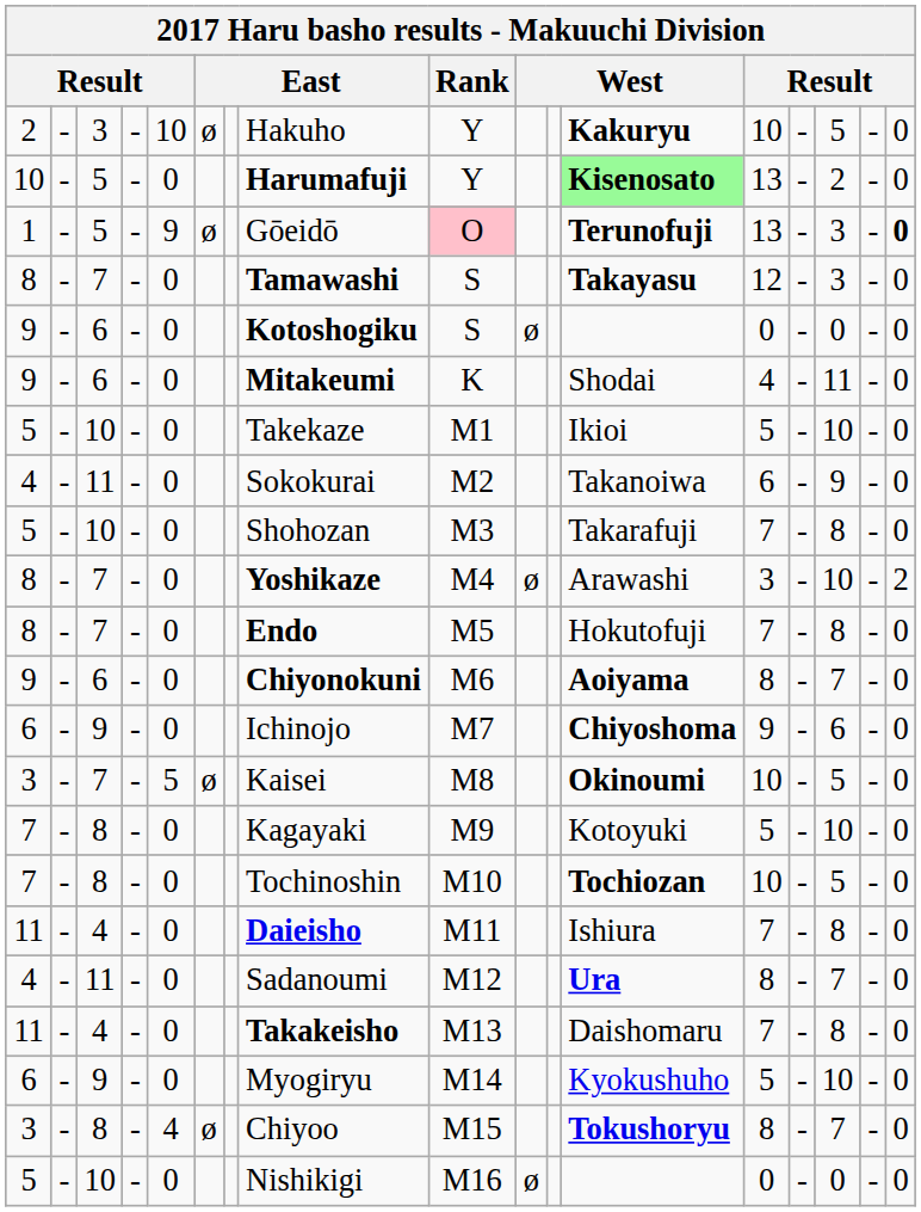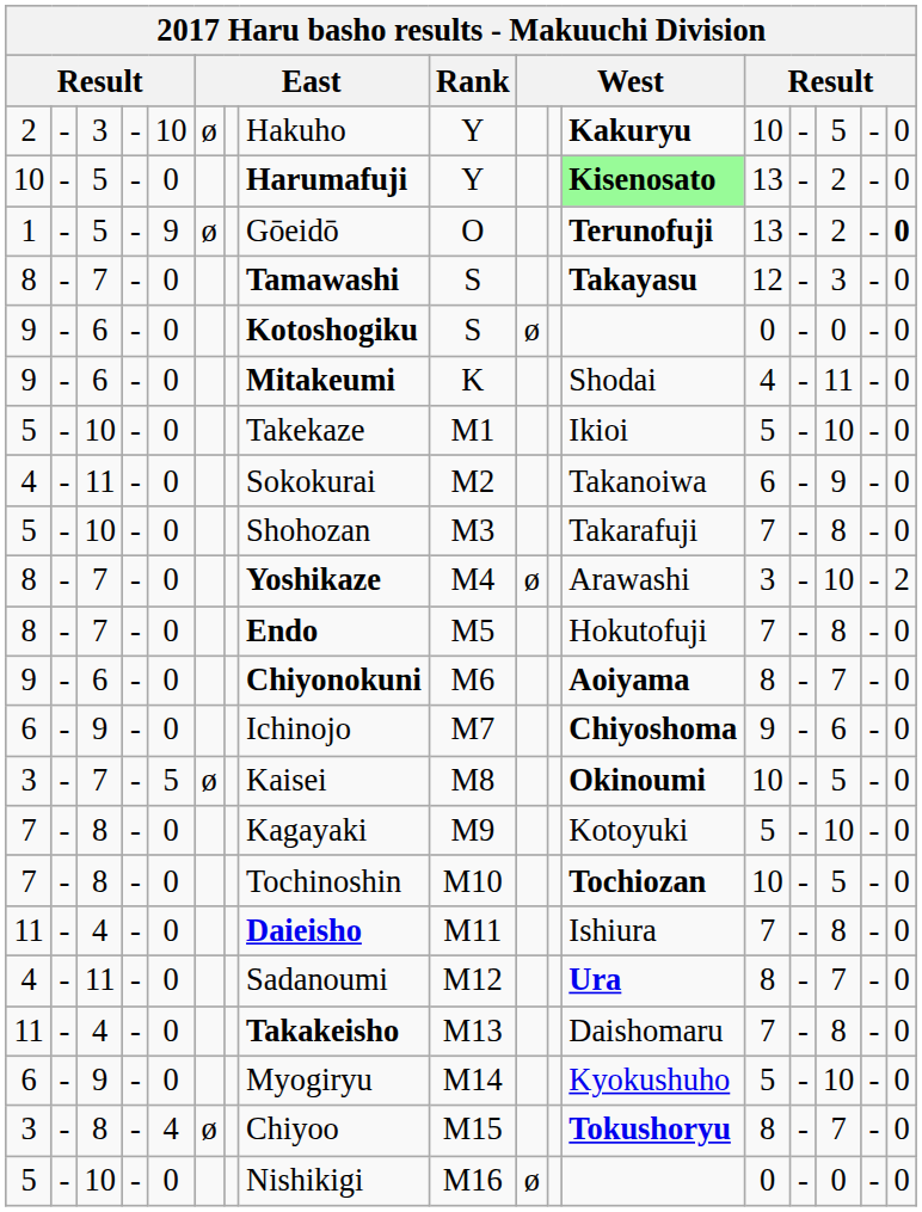 <table class="wikitable">
 <tr>
 <th colspan="17">2017 Haru basho results - Makuuchi Division</th>
 </tr>
 <tr>
 <th colspan="5">Result</th>
 <th colspan="3">East</th>
 <th>Rank</th>
 <th colspan="3">West</th>
 <th colspan="5">Result</th>
 </tr>
 <tr>
 <td align=center>2</td>
 <td align=center>-</td>
 <td align=center>3</td>
 <td align=center>-</td>
 <td align=center>10</td>
 <td align=center>ø</td>
 <td align=center></td>
 <td>Hakuho</td>
 <td align=center>Y</td>
 <td align=center></td>
 <td align=center></td>
 <td><strong>Kakuryu</strong></td>
 <td align=center>10</td>
 <td align=center>-</td>
 <td align=center>5</td>
 <td align=center>-</td>
 <td align=center>0</td>
 </tr>
 <tr>
 <td align=center>10</td>
 <td align=center>-</td>
 <td align=center>5</td>
 <td align=center>-</td>
 <td align=center>0</td>
 <td align=center></td>
 <td align=center></td>
 <td><strong>Harumafuji</strong></td>
 <td align=center>Y</td>
 <td align=center></td>
 <td align=center></td>
 <td style="background: PaleGreen;"><strong>Kisenosato</strong></td>
 <td align=center>13</td>
 <td align=center>-</td>
 <td align=center>2</td>
 <td align=center>-</td>
 <td align=center>0</td>
 </tr>
 <tr>
 <td align=center>1</td>
 <td align=center>-</td>
 <td align=center>5</td>
 <td align=center>-</td>
 <td align=center>9</td>
 <td align=center>ø</td>
 <td align=center></td>
 <td>Gōeidō</td>
-<td align=center style="background: pink;">O</td>
+<td align=center>O</td>
 <td align=center></td>
 <td align=center></td>
 <td><strong>Terunofuji</strong></td>
 <td align=center>13</td>
 <td align=center>-</td>
-<td align=center>3</td>
+<td align=center>2</td>
 <td align=center>-</td>
 <td align=center><strong>0</strong></td>
 </tr>
 <tr>
 <td align=center>8</td>
 <td align=center>-</td>
 <td align=center>7</td>
 <td align=center>-</td>
 <td align=center>0</td>
 <td align=center></td>
 <td align=center></td>
 <td><strong>Tamawashi</strong></td>
 <td align=center>S</td>
 <td align=center></td>
 <td align=center></td>
 <td><strong>Takayasu</strong></td>
 <td align=center>12</td>
 <td align=center>-</td>
 <td align=center>3</td>
 <td align=center>-</td>
 <td align=center>0</td>
 </tr>
 <tr>
 <td align=center>9</td>
 <td align=center>-</td>
 <td align=center>6</td>
 <td align=center>-</td>
 <td align=center>0</td>
 <td align=center></td>
 <td align=center></td>
 <td><strong>Kotoshogiku</strong></td>
 <td align=center>S</td>
 <td align=center>ø</td>
 <td align=center></td>
 <td></td>
 <td align=center>0</td>
 <td align=center>-</td>
 <td align=center>0</td>
 <td align=center>-</td>
 <td align=center>0</td>
 </tr>
 <tr>
 <td align=center>9</td>
 <td align=center>-</td>
 <td align=center>6</td>
 <td align=center>-</td>
 <td align=center>0</td>
 <td align=center></td>
 <td align=center></td>
 <td><strong>Mitakeumi</strong></td>
 <td align=center>K</td>
 <td align=center></td>
 <td align=center></td>
 <td>Shodai</td>
 <td align=center>4</td>
 <td align=center>-</td>
 <td align=center>11</td>
 <td align=center>-</td>
 <td align=center>0</td>
 </tr>
 <tr>
 <td align=center>5</td>
 <td align=center>-</td>
 <td align=center>10</td>
 <td align=center>-</td>
 <td align=center>0</td>
 <td align=center></td>
 <td align=center></td>
 <td>Takekaze</td>
 <td align=center>M1</td>
 <td align=center></td>
 <td align=center></td>
 <td>Ikioi</td>
 <td align=center>5</td>
 <td align=center>-</td>
 <td align=center>10</td>
 <td align=center>-</td>
 <td align=center>0</td>
 </tr>
 <tr>
 <td align=center>4</td>
 <td align=center>-</td>
 <td align=center>11</td>
 <td align=center>-</td>
 <td align=center>0</td>
 <td align=center></td>
 <td align=center></td>
 <td>Sokokurai</td>
 <td align=center>M2</td>
 <td align=center></td>
 <td align=center></td>
 <td>Takanoiwa</td>
 <td align=center>6</td>
 <td align=center>-</td>
 <td align=center>9</td>
 <td align=center>-</td>
 <td align=center>0</td>
 </tr>
 <tr>
 <td align=center>5</td>
 <td align=center>-</td>
 <td align=center>10</td>
 <td align=center>-</td>
 <td align=center>0</td>
 <td align=center></td>
 <td align=center></td>
 <td>Shohozan</td>
 <td align=center>M3</td>
 <td align=center></td>
 <td align=center></td>
 <td>Takarafuji</td>
 <td align=center>7</td>
 <td align=center>-</td>
 <td align=center>8</td>
 <td align=center>-</td>
 <td align=center>0</td>
 </tr>
 <tr>
 <td align=center>8</td>
 <td align=center>-</td>
 <td align=center>7</td>
 <td align=center>-</td>
 <td align=center>0</td>
 <td align=center></td>
 <td align=center></td>
 <td><strong>Yoshikaze</strong></td>
 <td align=center>M4</td>
 <td align=center>ø</td>
 <td align=center></td>
 <td>Arawashi</td>
 <td align=center>3</td>
 <td align=center>-</td>
 <td align=center>10</td>
 <td align=center>-</td>
 <td align=center>2</td>
 </tr>
 <tr>
 <td align=center>8</td>
 <td align=center>-</td>
 <td align=center>7</td>
 <td align=center>-</td>
 <td align=center>0</td>
 <td align=center></td>
 <td align=center></td>
 <td><strong>Endo</strong></td>
 <td align=center>M5</td>
 <td align=center></td>
 <td align=center></td>
 <td>Hokutofuji</td>
 <td align=center>7</td>
 <td align=center>-</td>
 <td align=center>8</td>
 <td align=center>-</td>
 <td align=center>0</td>
 </tr>
 <tr>
 <td align=center>9</td>
 <td align=center>-</td>
 <td align=center>6</td>
 <td align=center>-</td>
 <td align=center>0</td>
 <td align=center></td>
 <td align=center></td>
 <td><strong>Chiyonokuni</strong></td>
 <td align=center>M6</td>
 <td align=center></td>
 <td align=center></td>
 <td><strong>Aoiyama</strong></td>
 <td align=center>8</td>
 <td align=center>-</td>
 <td align=center>7</td>
 <td align=center>-</td>
 <td align=center>0</td>
 </tr>
 <tr>
 <td align=center>6</td>
 <td align=center>-</td>
 <td align=center>9</td>
 <td align=center>-</td>
 <td align=center>0</td>
 <td align=center></td>
 <td align=center></td>
 <td>Ichinojo</td>
 <td align=center>M7</td>
 <td align=center></td>
 <td align=center></td>
 <td><strong>Chiyoshoma</strong></td>
 <td align=center>9</td>
 <td align=center>-</td>
 <td align=center>6</td>
 <td align=center>-</td>
 <td align=center>0</td>
 </tr>
 <tr>
 <td align=center>3</td>
 <td align=center>-</td>
 <td align=center>7</td>
 <td align=center>-</td>
 <td align=center>5</td>
 <td align=center>ø</td>
 <td align=center></td>
 <td>Kaisei</td>
 <td align=center>M8</td>
 <td align=center></td>
 <td align=center></td>
 <td><strong>Okinoumi</strong></td>
 <td align=center>10</td>
 <td align=center>-</td>
 <td align=center>5</td>
 <td align=center>-</td>
 <td align=center>0</td>
 </tr>
 <tr>
 <td align=center>7</td>
 <td align=center>-</td>
 <td align=center>8</td>
 <td align=center>-</td>
 <td align=center>0</td>
 <td align=center></td>
 <td align=center></td>
 <td>Kagayaki</td>
 <td align=center>M9</td>
 <td align=center></td>
 <td align=center></td>
 <td>Kotoyuki</td>
 <td align=center>5</td>
 <td align=center>-</td>
 <td align=center>10</td>
 <td align=center>-</td>
 <td align=center>0</td>
 </tr>
 <tr>
 <td align=center>7</td>
 <td align=center>-</td>
 <td align=center>8</td>
 <td align=center>-</td>
 <td align=center>0</td>
 <td align=center></td>
 <td align=center></td>
 <td>Tochinoshin</td>
 <td align=center>M10</td>
 <td align=center></td>
 <td align=center></td>
 <td><strong>Tochiozan</strong></td>
 <td align=center>10</td>
 <td align=center>-</td>
 <td align=center>5</td>
 <td align=center>-</td>
 <td align=center>0</td>
 </tr>
 <tr>
 <td align=center>11</td>
 <td align=center>-</td>
 <td align=center>4</td>
 <td align=center>-</td>
 <td align=center>0</td>
 <td align=center></td>
 <td align=center></td>
 <td><strong><a href='#'>Daieisho</a></strong></td>
 <td align=center>M11</td>
 <td align=center></td>
 <td align=center></td>
 <td>Ishiura</td>
 <td align=center>7</td>
 <td align=center>-</td>
 <td align=center>8</td>
 <td align=center>-</td>
 <td align=center>0</td>
 </tr>
 <tr>
 <td align=center>4</td>
 <td align=center>-</td>
 <td align=center>11</td>
 <td align=center>-</td>
 <td align=center>0</td>
 <td align=center></td>
 <td align=center></td>
 <td>Sadanoumi</td>
 <td align=center>M12</td>
 <td align=center></td>
 <td align=center></td>
 <td><strong><a href='#'>Ura</a></strong></td>
 <td align=center>8</td>
 <td align=center>-</td>
 <td align=center>7</td>
 <td align=center>-</td>
 <td align=center>0</td>
 </tr>
 <tr>
 <td align=center>11</td>
 <td align=center>-</td>
 <td align=center>4</td>
 <td align=center>-</td>
 <td align=center>0</td>
 <td align=center></td>
 <td align=center></td>
 <td><strong>Takakeisho</strong></td>
 <td align=center>M13</td>
 <td align=center></td>
 <td align=center></td>
 <td>Daishomaru</td>
 <td align=center>7</td>
 <td align=center>-</td>
 <td align=center>8</td>
 <td align=center>-</td>
 <td align=center>0</td>
 </tr>
 <tr>
 <td align=center>6</td>
 <td align=center>-</td>
 <td align=center>9</td>
 <td align=center>-</td>
 <td align=center>0</td>
 <td align=center></td>
 <td align=center></td>
 <td>Myogiryu</td>
 <td align=center>M14</td>
 <td align=center></td>
 <td align=center></td>
 <td><a href='#'>Kyokushuho</a></td>
 <td align=center>5</td>
 <td align=center>-</td>
 <td align=center>10</td>
 <td align=center>-</td>
 <td align=center>0</td>
 </tr>
 <tr>
 <td align=center>3</td>
 <td align=center>-</td>
 <td align=center>8</td>
 <td align=center>-</td>
 <td align=center>4</td>
 <td align=center>ø</td>
 <td align=center></td>
 <td>Chiyoo</td>
 <td align=center>M15</td>
 <td align=center></td>
 <td align=center></td>
 <td><strong><a href='#'>Tokushoryu</a></strong></td>
 <td align=center>8</td>
 <td align=center>-</td>
 <td align=center>7</td>
 <td align=center>-</td>
 <td align=center>0</td>
 </tr>
 <tr>
 <td align=center>5</td>
 <td align=center>-</td>
 <td align=center>10</td>
 <td align=center>-</td>
 <td align=center>0</td>
 <td align=center></td>
 <td align=center></td>
 <td>Nishikigi</td>
 <td align=center>M16</td>
 <td align=center>ø</td>
 <td align=center></td>
 <td></td>
 <td align=center>0</td>
 <td align=center>-</td>
 <td align=center>0</td>
 <td align=center>-</td>
 <td align=center>0</td>
 </tr>
 </table>
